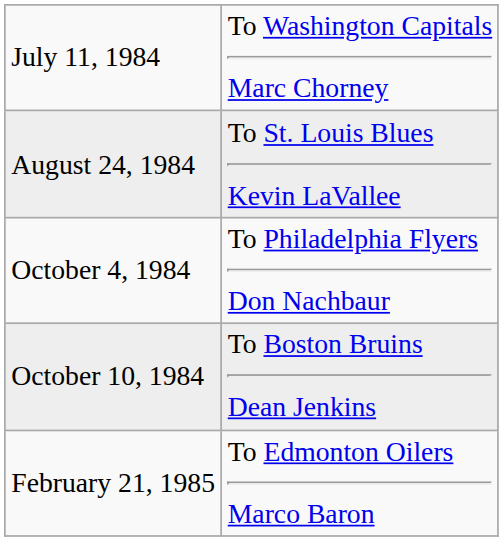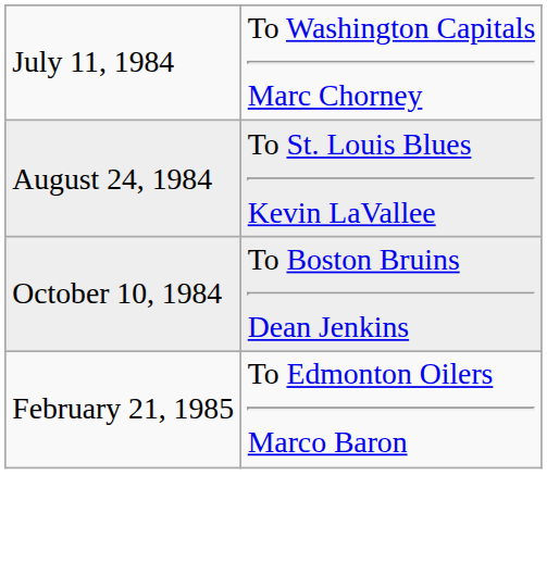 <table class="wikitable">
 <tr>
 <td>July 11, 1984</td>
 <td valign="top">To <a href='#'>Washington Capitals</a><hr><a href='#'>Marc Chorney</a></td>
 </tr>
 <tr style="background:#eee;">
 <td>August 24, 1984</td>
 <td valign="top">To <a href='#'>St. Louis Blues</a><hr><a href='#'>Kevin LaVallee</a></td>
-</tr>
-<tr>
-<td>October 4, 1984</td>
-<td valign="top">To <a href='#'>Philadelphia Flyers</a><hr><a href='#'>Don Nachbaur</a></td>
 </tr>
 <tr style="background:#eee;">
 <td>October 10, 1984</td>
 <td valign="top">To <a href='#'>Boston Bruins</a><hr><a href='#'>Dean Jenkins</a></td>
 </tr>
 <tr>
 <td>February 21, 1985</td>
 <td valign="top">To <a href='#'>Edmonton Oilers</a><hr><a href='#'>Marco Baron</a></td>
 </tr>
 </table>
